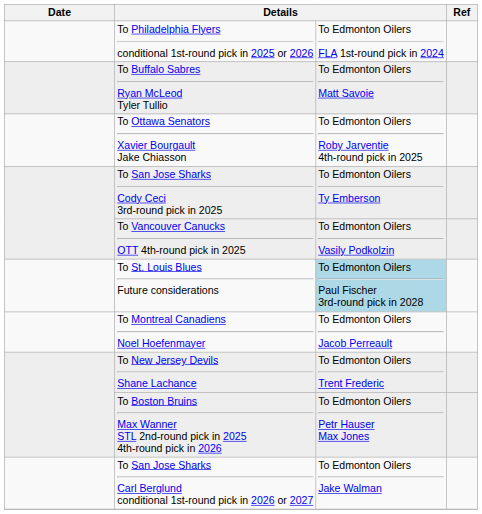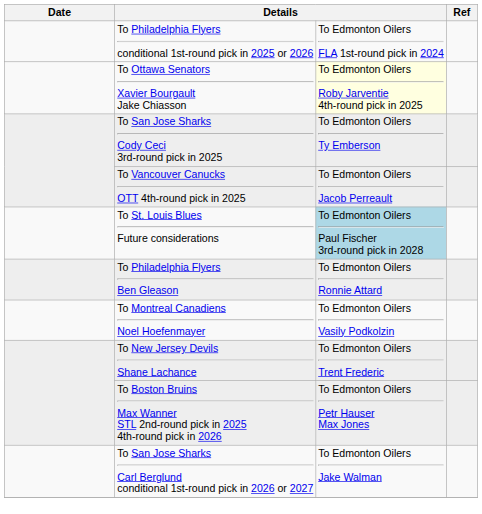 <table class="wikitable">
 <tr>
 <th style="width: 10em;">Date</th>
 <th colspan=2>Details</th>
 <th style="width: 2.5em;">Ref</th>
 </tr>
 <tr>
 <td></td>
 <td valign="top">To <a href='#'>Philadelphia Flyers</a><hr>conditional 1st-round pick in <a href='#'>2025</a> or <a href='#'>2026</a></td>
 <td valign="top">To Edmonton Oilers<hr><a href='#'>FLA</a> 1st-round pick in <a href='#'>2024</a></td>
 <td></td>
 </tr>
-<tr style="background:#eeeeee">
-<td></td>
-<td valign="top">To <a href='#'>Buffalo Sabres</a><hr><a href='#'>Ryan McLeod</a><br>Tyler Tullio</td>
-<td valign="top">To Edmonton Oilers<hr><a href='#'>Matt Savoie</a></td>
-<td></td>
-</tr>
 <tr>
 <td></td>
 <td valign="top">To <a href='#'>Ottawa Senators</a><hr><a href='#'>Xavier Bourgault</a><br>Jake Chiasson</td>
-<td valign="top">To Edmonton Oilers<hr><a href='#'>Roby Jarventie</a><br>4th-round pick in 2025</td>
+<td valign="top" style="background: lightyellow;">To Edmonton Oilers<hr><a href='#'>Roby Jarventie</a><br>4th-round pick in 2025</td>
 <td></td>
 </tr>
 <tr style="background:#eeeeee">
 <td rowspan=2></td>
 <td valign="top">To <a href='#'>San Jose Sharks</a><hr><a href='#'>Cody Ceci</a><br>3rd-round pick in 2025</td>
 <td valign="top">To Edmonton Oilers<hr><a href='#'>Ty Emberson</a></td>
 <td></td>
 </tr>
 <tr style="background:#eeeeee">
 <td valign="top">To <a href='#'>Vancouver Canucks</a><hr><a href='#'>OTT</a> 4th-round pick in 2025</td>
-<td valign="top">To Edmonton Oilers<hr><a href='#'>Vasily Podkolzin</a></td>
+<td valign="top">To Edmonton Oilers<hr><a href='#'>Jacob Perreault</a></td>
 <td></td>
 </tr>
 <tr>
 <td></td>
 <td valign="top">To <a href='#'>St. Louis Blues</a><hr>Future considerations</td>
 <td valign="top" style="background: lightblue;">To Edmonton Oilers<hr>Paul Fischer<br>3rd-round pick in 2028</td>
 <td></td>
 </tr>
+<tr style="background:#eeeeee">
+<td></td>
+<td valign="top">To <a href='#'>Philadelphia Flyers</a><hr><a href='#'>Ben Gleason</a></td>
+<td valign="top">To Edmonton Oilers<hr><a href='#'>Ronnie Attard</a></td>
+<td></td>
+</tr>
 <tr>
 <td></td>
 <td valign="top">To <a href='#'>Montreal Canadiens</a><hr><a href='#'>Noel Hoefenmayer</a></td>
-<td valign="top">To Edmonton Oilers<hr><a href='#'>Jacob Perreault</a></td>
+<td valign="top">To Edmonton Oilers<hr><a href='#'>Vasily Podkolzin</a></td>
 <td></td>
 </tr>
 <tr style="background:#eeeeee">
 <td rowspan=2></td>
 <td valign="top">To <a href='#'>New Jersey Devils</a><hr><a href='#'>Shane Lachance</a></td>
 <td valign="top">To Edmonton Oilers<hr><a href='#'>Trent Frederic</a></td>
 <td></td>
 </tr>
 <tr style="background:#eeeeee">
 <td valign="top">To <a href='#'>Boston Bruins</a><hr><a href='#'>Max Wanner</a><br><a href='#'>STL</a> 2nd-round pick in <a href='#'>2025</a><br>4th-round pick in <a href='#'>2026</a></td>
 <td valign="top">To Edmonton Oilers<hr><a href='#'>Petr Hauser</a><br><a href='#'>Max Jones</a></td>
 <td></td>
 </tr>
 <tr>
 <td></td>
 <td valign="top">To <a href='#'>San Jose Sharks</a><hr><a href='#'>Carl Berglund</a><br>conditional 1st-round pick in <a href='#'>2026</a> or <a href='#'>2027</a></td>
 <td valign="top">To Edmonton Oilers<hr><a href='#'>Jake Walman</a></td>
 <td></td>
 </tr>
 <tr>
 </tr>
 </table>
